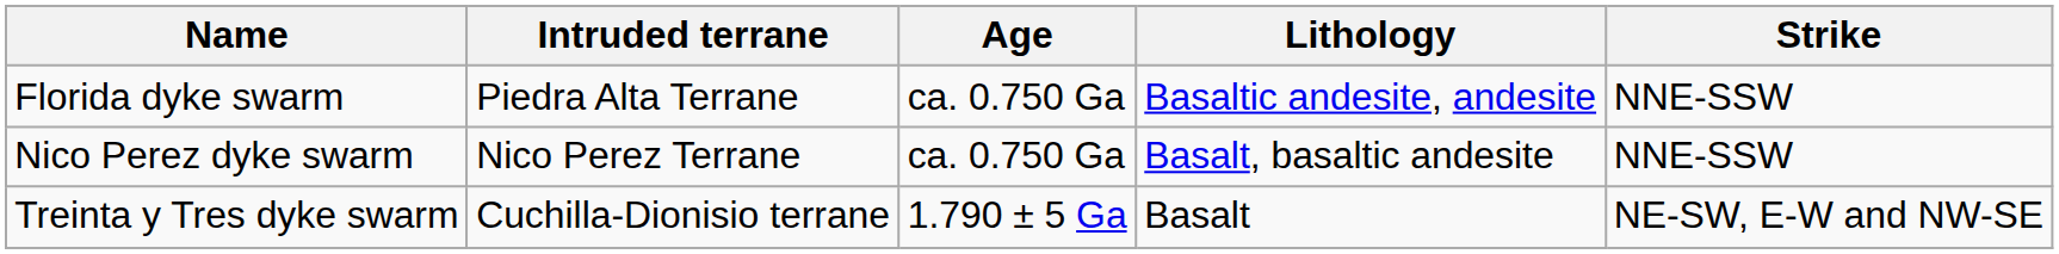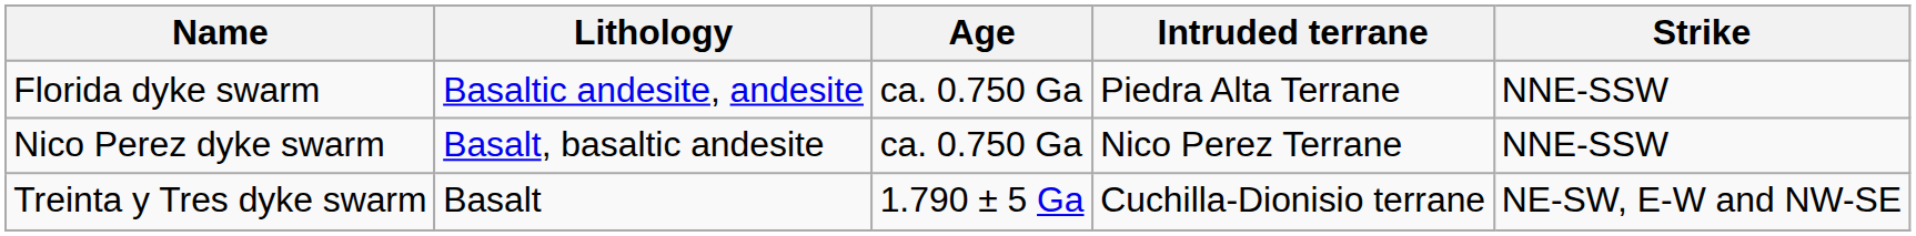 <table class="wikitable sortable">
 <tr>
 <th>Name</th>
+<th>Lithology</th>
+<th>Age</th>
 <th>Intruded terrane</th>
-<th>Age</th>
-<th>Lithology</th>
 <th>Strike</th>
 </tr>
 <tr>
 <td>Florida dyke swarm</td>
+<td><a href='#'>Basaltic andesite</a>, <a href='#'>andesite</a></td>
+<td>ca. 0.750 Ga</td>
 <td>Piedra Alta Terrane</td>
-<td>ca. 0.750 Ga</td>
-<td><a href='#'>Basaltic andesite</a>, <a href='#'>andesite</a></td>
 <td>NNE-SSW</td>
 </tr>
 <tr>
 <td>Nico Perez dyke swarm</td>
+<td><a href='#'>Basalt</a>, basaltic andesite</td>
+<td>ca. 0.750 Ga</td>
 <td>Nico Perez Terrane</td>
-<td>ca. 0.750 Ga</td>
-<td><a href='#'>Basalt</a>, basaltic andesite</td>
 <td>NNE-SSW</td>
 </tr>
 <tr>
 <td>Treinta y Tres dyke swarm</td>
+<td>Basalt</td>
+<td>1.790 ± 5 <a href='#'>Ga</a></td>
 <td>Cuchilla-Dionisio terrane</td>
-<td>1.790 ± 5 <a href='#'>Ga</a></td>
-<td>Basalt</td>
 <td>NE-SW, E-W and NW-SE</td>
 </tr>
 </table>
